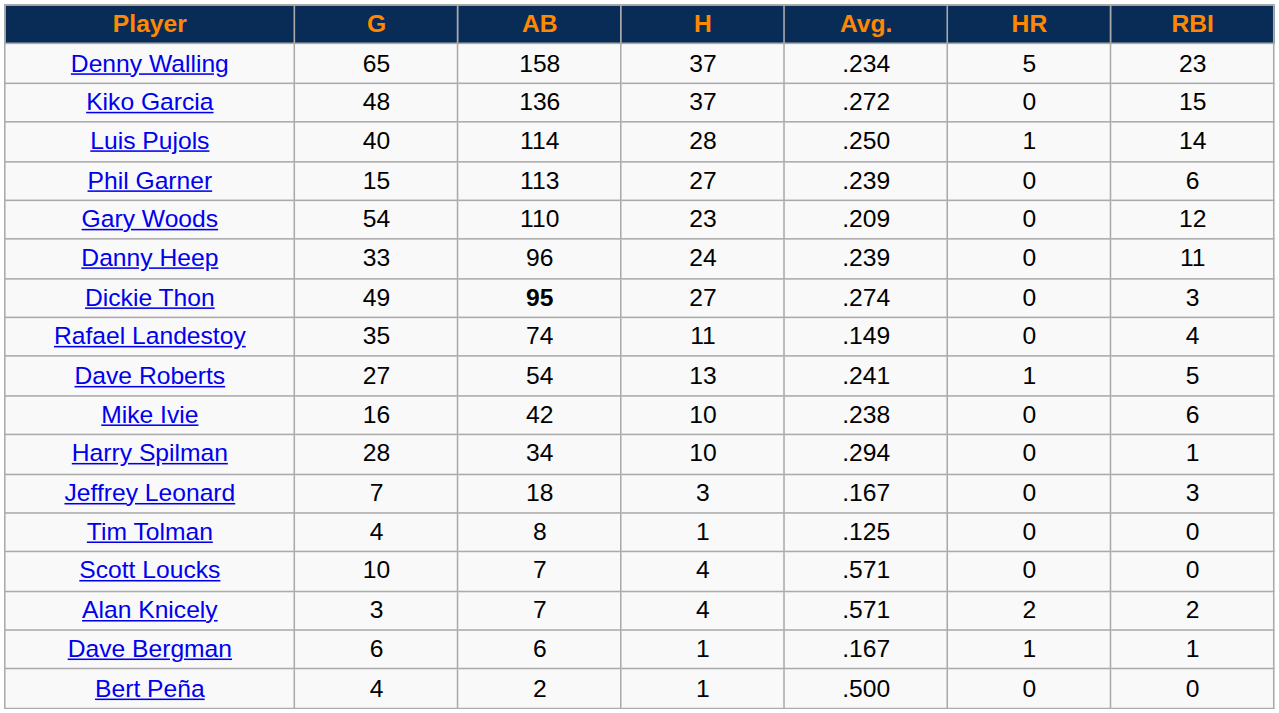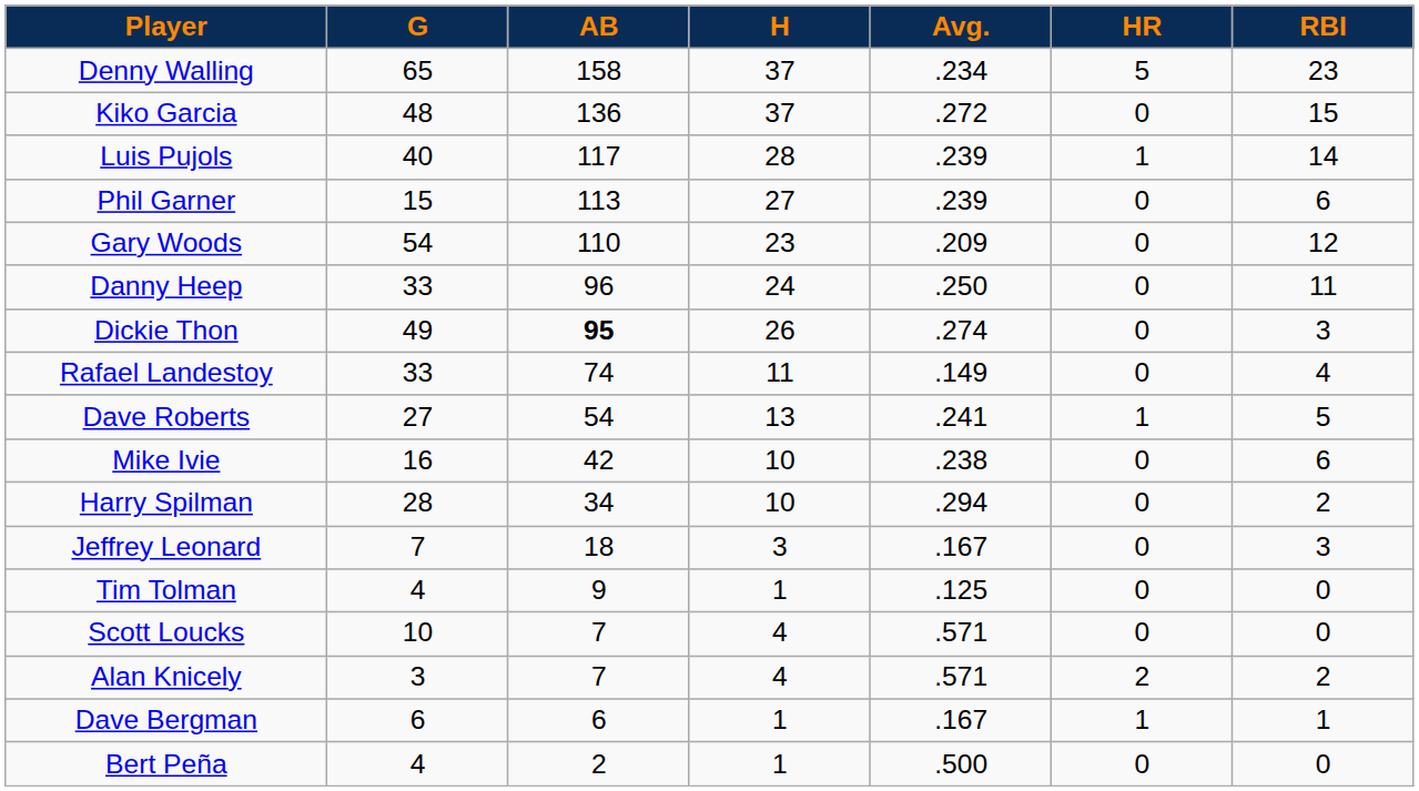 <table class="wikitable sortable">
 <tr>
 <th style="background:#092c57;color:#FF8800;" width="16%">Player</th>
 <th style="background:#092c57;color:#FF8800;" width="9%">G</th>
 <th style="background:#092c57;color:#FF8800;" width="9%">AB</th>
 <th style="background:#092c57;color:#FF8800;" width="9%">H</th>
 <th style="background:#092c57;color:#FF8800;" width="9%">Avg.</th>
 <th style="background:#092c57;color:#FF8800;" width="9%">HR</th>
 <th style="background:#092c57;color:#FF8800;" width="9%">RBI</th>
 </tr>
 <tr align="center">
 <td><a href='#'>Denny Walling</a></td>
 <td>65</td>
 <td>158</td>
 <td>37</td>
 <td>.234</td>
 <td>5</td>
 <td>23</td>
 </tr>
 <tr align="center">
 <td><a href='#'>Kiko Garcia</a></td>
 <td>48</td>
 <td>136</td>
 <td>37</td>
 <td>.272</td>
 <td>0</td>
 <td>15</td>
 </tr>
 <tr align=center>
 <td><a href='#'>Luis Pujols</a></td>
 <td>40</td>
-<td>114</td>
+<td>117</td>
 <td>28</td>
-<td>.250</td>
+<td>.239</td>
 <td>1</td>
 <td>14</td>
 </tr>
 <tr align=center>
 <td><a href='#'>Phil Garner</a></td>
 <td>15</td>
 <td>113</td>
 <td>27</td>
 <td>.239</td>
 <td>0</td>
 <td>6</td>
 </tr>
 <tr align=center>
 <td><a href='#'>Gary Woods</a></td>
 <td>54</td>
 <td>110</td>
 <td>23</td>
 <td>.209</td>
 <td>0</td>
 <td>12</td>
 </tr>
 <tr align=center>
 <td><a href='#'>Danny Heep</a></td>
 <td>33</td>
 <td>96</td>
 <td>24</td>
-<td>.239</td>
+<td>.250</td>
 <td>0</td>
 <td>11</td>
 </tr>
 <tr align=center>
 <td><a href='#'>Dickie Thon</a></td>
 <td>49</td>
 <td><strong>95</strong></td>
-<td>27</td>
+<td>26</td>
 <td>.274</td>
 <td>0</td>
 <td>3</td>
 </tr>
 <tr align=center>
 <td><a href='#'>Rafael Landestoy</a></td>
-<td>35</td>
+<td>33</td>
 <td>74</td>
 <td>11</td>
 <td>.149</td>
 <td>0</td>
 <td>4</td>
 </tr>
 <tr align=center>
 <td><a href='#'>Dave Roberts</a></td>
 <td>27</td>
 <td>54</td>
 <td>13</td>
 <td>.241</td>
 <td>1</td>
 <td>5</td>
 </tr>
 <tr align=center>
 <td><a href='#'>Mike Ivie</a></td>
 <td>16</td>
 <td>42</td>
 <td>10</td>
 <td>.238</td>
 <td>0</td>
 <td>6</td>
 </tr>
 <tr align=center>
 <td><a href='#'>Harry Spilman</a></td>
 <td>28</td>
 <td>34</td>
 <td>10</td>
 <td>.294</td>
 <td>0</td>
-<td>1</td>
+<td>2</td>
 </tr>
 <tr align=center>
 <td><a href='#'>Jeffrey Leonard</a></td>
 <td>7</td>
 <td>18</td>
 <td>3</td>
 <td>.167</td>
 <td>0</td>
 <td>3</td>
 </tr>
 <tr align=center>
 <td><a href='#'>Tim Tolman</a></td>
 <td>4</td>
-<td>8</td>
+<td>9</td>
 <td>1</td>
 <td>.125</td>
 <td>0</td>
 <td>0</td>
 </tr>
 <tr align=center>
 <td><a href='#'>Scott Loucks</a></td>
 <td>10</td>
 <td>7</td>
 <td>4</td>
 <td>.571</td>
 <td>0</td>
 <td>0</td>
 </tr>
 <tr align="center">
 <td><a href='#'>Alan Knicely</a></td>
 <td>3</td>
 <td>7</td>
 <td>4</td>
 <td>.571</td>
 <td>2</td>
 <td>2</td>
 </tr>
 <tr align="center">
 <td><a href='#'>Dave Bergman</a></td>
 <td>6</td>
 <td>6</td>
 <td>1</td>
 <td>.167</td>
 <td>1</td>
 <td>1</td>
 </tr>
 <tr align=center>
 <td><a href='#'>Bert Peña</a></td>
 <td>4</td>
 <td>2</td>
 <td>1</td>
 <td>.500</td>
 <td>0</td>
 <td>0</td>
 </tr>
 </table>
